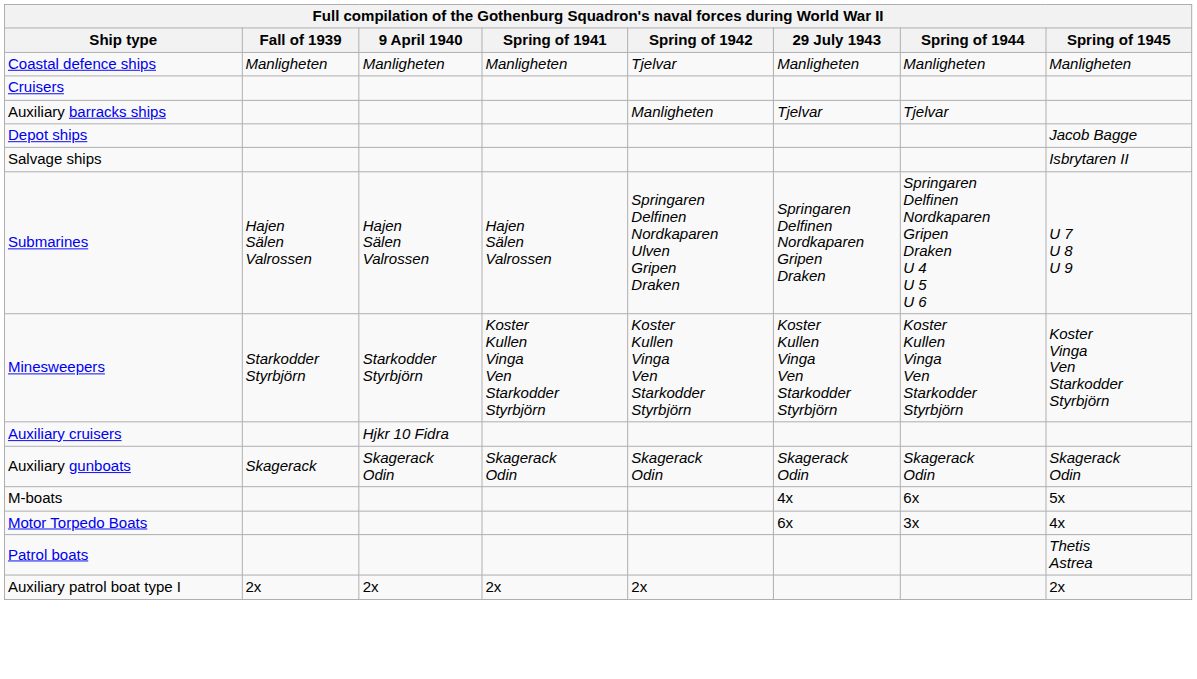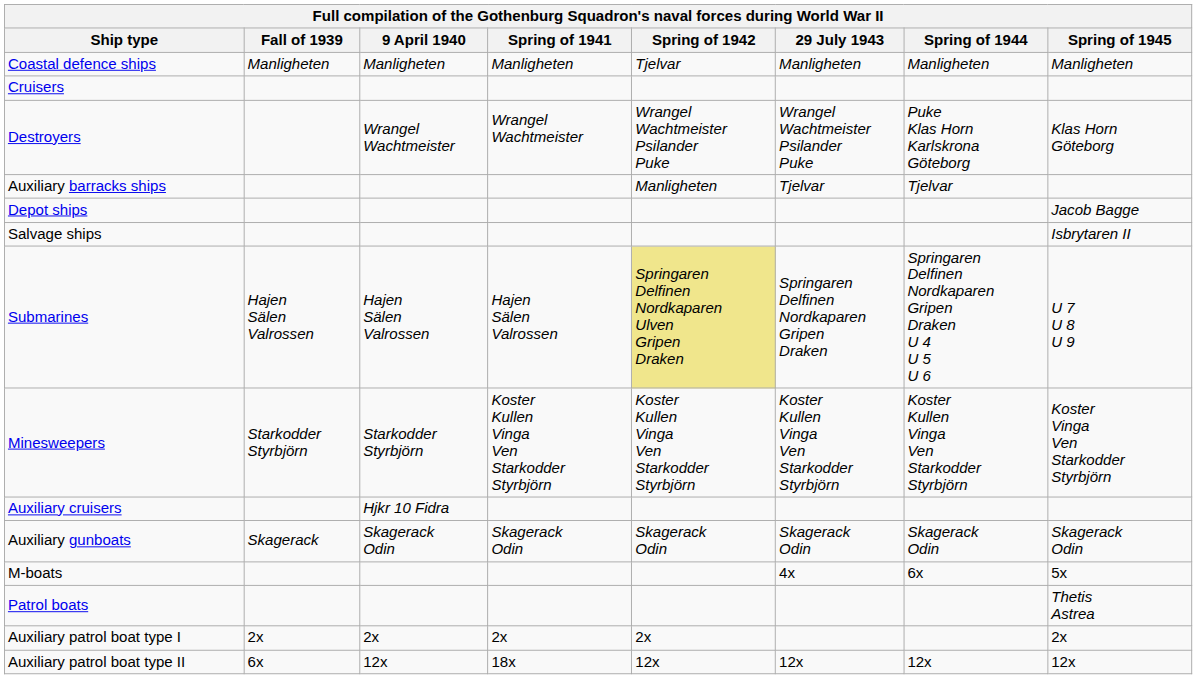 <table class="wikitable collapsible collapsed" style="width:100%;">
 <tr>
 <th colspan=8>Full compilation of the Gothenburg Squadron's naval forces during World War II</th>
 </tr>
 <tr>
 <th>Ship type</th>
 <th>Fall of 1939</th>
 <th>9 April 1940</th>
 <th>Spring of 1941</th>
 <th>Spring of 1942</th>
 <th>29 July 1943</th>
 <th>Spring of 1944</th>
 <th>Spring of 1945</th>
 </tr>
 <tr>
 <td><a href='#'>Coastal defence ships</a></td>
 <td><em>Manligheten</em></td>
 <td><em>Manligheten</em></td>
 <td><em>Manligheten</em></td>
 <td><em>Tjelvar</em></td>
 <td><em>Manligheten</em></td>
 <td><em>Manligheten</em></td>
 <td><em>Manligheten</em></td>
 </tr>
 <tr>
 <td><a href='#'>Cruisers</a></td>
 <td></td>
 <td></td>
 <td></td>
 <td></td>
 <td></td>
 <td></td>
 <td></td>
+</tr>
+<tr>
+<td><a href='#'>Destroyers</a></td>
+<td><br></td>
+<td><em>Wrangel</em><br><em>Wachtmeister</em></td>
+<td><em>Wrangel</em><br><em>Wachtmeister</em><br><br></td>
+<td><em>Wrangel</em><br><em>Wachtmeister</em><br><em>Psilander</em><br><em>Puke</em></td>
+<td><em>Wrangel</em><br><em>Wachtmeister</em><br><em>Psilander</em><br><em>Puke</em></td>
+<td><em>Puke</em><br><em>Klas Horn</em><br><em>Karlskrona</em><br><em>Göteborg</em></td>
+<td><em>Klas Horn</em><br> <em>Göteborg</em></td>
 </tr>
 <tr>
 <td>Auxiliary <a href='#'>barracks ships</a></td>
 <td></td>
 <td></td>
 <td></td>
 <td><em>Manligheten</em></td>
 <td><em>Tjelvar</em></td>
 <td><em>Tjelvar</em></td>
 <td></td>
 </tr>
 <tr>
 <td><a href='#'>Depot ships</a></td>
 <td></td>
 <td></td>
 <td></td>
 <td></td>
 <td></td>
 <td></td>
 <td><em>Jacob Bagge</em></td>
 </tr>
 <tr>
 <td>Salvage ships</td>
 <td></td>
 <td></td>
 <td></td>
 <td></td>
 <td></td>
 <td></td>
 <td><em>Isbrytaren II</em></td>
 </tr>
 <tr>
 <td><a href='#'>Submarines</a></td>
 <td><em>Hajen</em><br><em>Sälen</em><br><em>Valrossen</em></td>
 <td><em>Hajen</em><br><em>Sälen</em><br><em>Valrossen</em></td>
 <td><em>Hajen</em><br><em>Sälen</em><br><em>Valrossen</em></td>
-<td><em>Springaren</em><br><em>Delfinen</em><br><em>Nordkaparen</em><br><em>Ulven</em><br><em>Gripen</em><br><em>Draken</em></td>
+<td style="background: khaki;"><em>Springaren</em><br><em>Delfinen</em><br><em>Nordkaparen</em><br><em>Ulven</em><br><em>Gripen</em><br><em>Draken</em></td>
 <td><em>Springaren</em><br><em>Delfinen</em><br><em>Nordkaparen</em><br><em>Gripen</em><br><em>Draken</em></td>
 <td><em>Springaren</em><br><em>Delfinen</em><br><em>Nordkaparen</em><br><em>Gripen</em><br><em>Draken</em><br><em>U 4</em><br><em>U 5</em><br><em>U 6</em></td>
 <td><br><em>U 7</em><br><em>U 8</em><br><em>U 9</em></td>
 </tr>
 <tr>
 <td><a href='#'>Minesweepers</a></td>
 <td><em>Starkodder</em><br><em>Styrbjörn</em></td>
 <td><em>Starkodder</em><br><em>Styrbjörn</em></td>
 <td><em>Koster</em><br><em>Kullen</em><br><em>Vinga</em><br><em>Ven</em><br><em>Starkodder</em><br><em>Styrbjörn</em></td>
 <td><em>Koster</em><br><em>Kullen</em><br><em>Vinga</em><br><em>Ven</em><br><em>Starkodder</em><br><em>Styrbjörn</em></td>
 <td><em>Koster</em><br><em>Kullen</em><br><em>Vinga</em><br><em>Ven</em><br><em>Starkodder</em><br><em>Styrbjörn</em></td>
 <td><em>Koster</em><br><em>Kullen</em><br><em>Vinga</em><br><em>Ven</em><br><em>Starkodder</em><br><em>Styrbjörn</em></td>
 <td><em>Koster</em><br><em>Vinga</em><br><em>Ven</em><br><em>Starkodder</em><br><em>Styrbjörn</em></td>
 </tr>
 <tr>
 <td><a href='#'>Auxiliary cruisers</a></td>
 <td></td>
 <td><em>Hjkr 10 Fidra</em></td>
 <td></td>
 <td></td>
 <td></td>
 <td></td>
 <td></td>
 </tr>
 <tr>
 <td>Auxiliary <a href='#'>gunboats</a></td>
 <td><em>Skagerack</em></td>
 <td><em>Skagerack</em><br><em>Odin</em></td>
 <td><em>Skagerack</em><br><em>Odin</em></td>
 <td><em>Skagerack</em><br><em>Odin</em></td>
 <td><em>Skagerack</em><br><em>Odin</em></td>
 <td><em>Skagerack</em><br><em>Odin</em></td>
 <td><em>Skagerack</em><br><em>Odin</em></td>
 </tr>
 <tr>
 <td>M-boats</td>
 <td></td>
 <td></td>
 <td></td>
 <td></td>
 <td>4x</td>
 <td>6x</td>
 <td>5x</td>
 </tr>
 <tr>
-<td><a href='#'>Motor Torpedo Boats</a></td>
-<td></td>
-<td></td>
-<td></td>
-<td></td>
-<td>6x</td>
-<td>3x</td>
-<td>4x</td>
-</tr>
-<tr>
 <td><a href='#'>Patrol boats</a></td>
 <td></td>
 <td></td>
 <td></td>
 <td></td>
 <td></td>
 <td></td>
 <td><em>Thetis</em><br><em>Astrea</em></td>
 </tr>
 <tr>
 <td>Auxiliary patrol boat type I</td>
 <td>2x</td>
 <td>2x</td>
 <td>2x</td>
 <td>2x</td>
 <td></td>
 <td></td>
 <td>2x</td>
 </tr>
+<tr>
+<td>Auxiliary patrol boat type II</td>
+<td>6x</td>
+<td>12x</td>
+<td>18x</td>
+<td>12x</td>
+<td>12x</td>
+<td>12x</td>
+<td>12x</td>
+</tr>
 </table>
